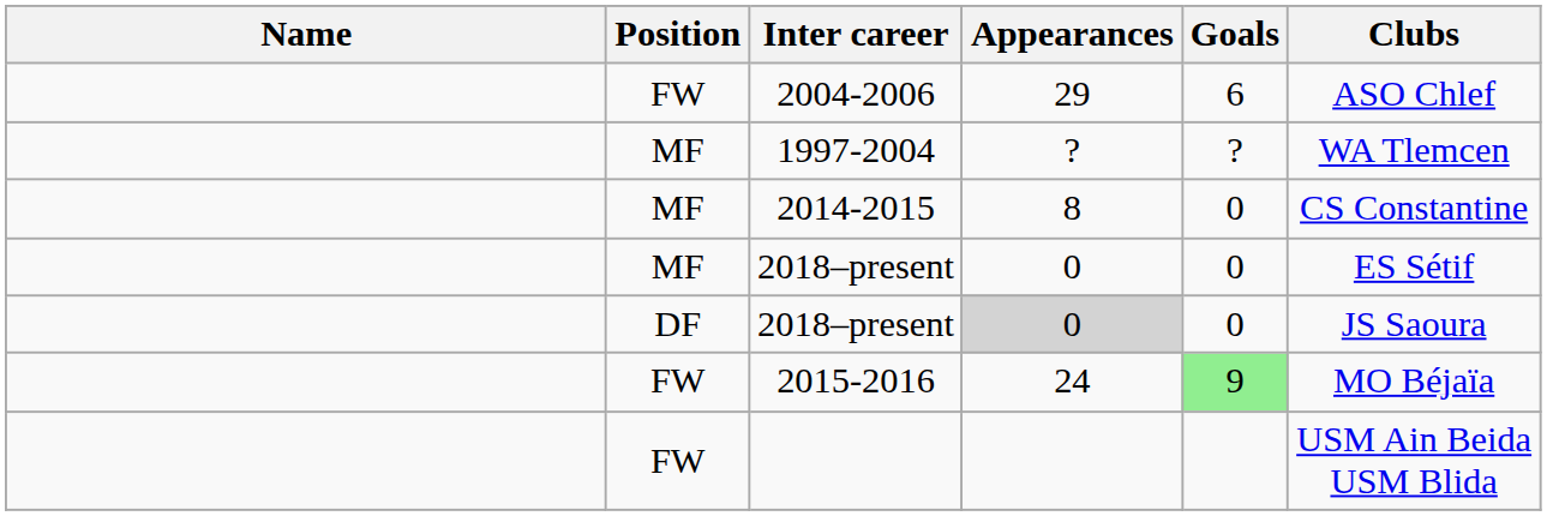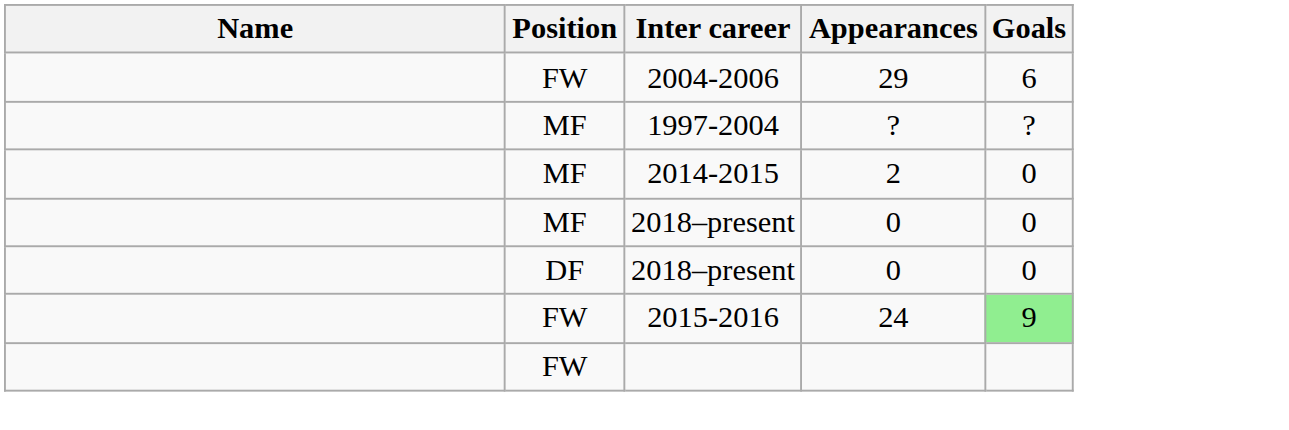 <table class="wikitable sortable" style="text-align: center;">
 <tr>
 <th style="width:16em">Name</th>
 <th>Position</th>
 <th>Inter career</th>
 <th>Appearances</th>
 <th>Goals</th>
-<th>Clubs</th>
 </tr>
 <tr>
 <td align="left"></td>
 <td>FW</td>
 <td>2004-2006</td>
 <td>29</td>
 <td>6</td>
-<td><a href='#'>ASO Chlef</a></td>
 </tr>
 <tr>
 <td align="left"></td>
 <td>MF</td>
 <td>1997-2004</td>
 <td>?</td>
 <td>?</td>
-<td><a href='#'>WA Tlemcen</a></td>
 </tr>
 <tr>
 <td align="left"></td>
 <td>MF</td>
 <td>2014-2015</td>
-<td>8</td>
+<td>2</td>
 <td>0</td>
-<td><a href='#'>CS Constantine</a></td>
 </tr>
 <tr>
 <td align="left"></td>
 <td>MF</td>
 <td>2018–present</td>
 <td>0</td>
 <td>0</td>
-<td><a href='#'>ES Sétif</a></td>
 </tr>
 <tr>
 <td align="left"></td>
 <td>DF</td>
 <td>2018–present</td>
-<td style="background: lightgrey;">0</td>
 <td>0</td>
-<td><a href='#'>JS Saoura</a></td>
+<td>0</td>
 </tr>
 <tr>
 <td align="left"></td>
 <td>FW</td>
 <td>2015-2016</td>
 <td>24</td>
 <td style="background: lightgreen;">9</td>
-<td><a href='#'>MO Béjaïa</a></td>
 </tr>
 <tr>
 <td align="left"></td>
 <td>FW</td>
 <td></td>
 <td></td>
 <td></td>
-<td><a href='#'>USM Ain Beida</a><br><a href='#'>USM Blida</a></td>
 </tr>
 </table>
